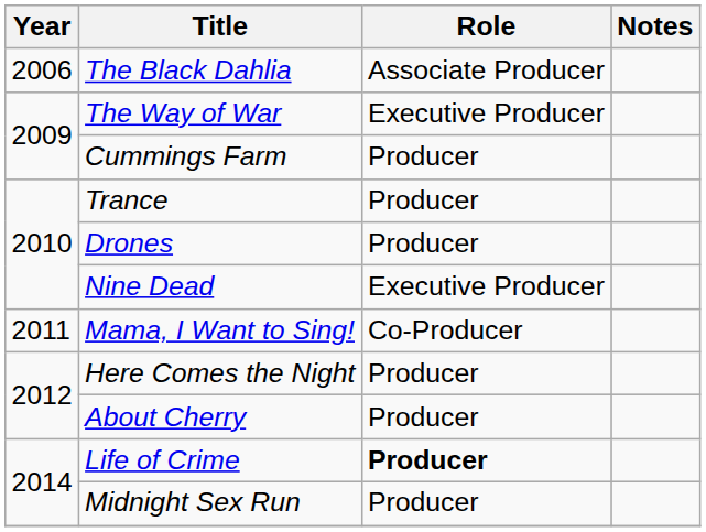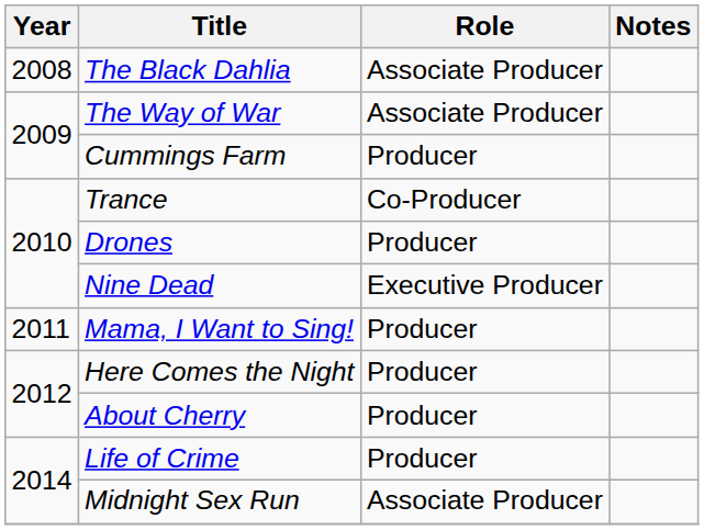 <table class="wikitable sortable">
 <tr>
 <th>Year</th>
 <th>Title</th>
 <th>Role</th>
 <th class="unsortable">Notes</th>
 </tr>
 <tr>
-<td>2006</td>
+<td>2008</td>
 <td><em><a href='#'>The Black Dahlia</a></em></td>
 <td>Associate Producer</td>
 <td></td>
 </tr>
 <tr>
 <td rowspan=2>2009</td>
 <td><em><a href='#'>The Way of War</a></em></td>
-<td>Executive Producer</td>
+<td>Associate Producer</td>
 <td></td>
 </tr>
 <tr>
 <td><em>Cummings Farm</em></td>
 <td>Producer</td>
 <td></td>
 </tr>
 <tr>
 <td rowspan=3>2010</td>
 <td><em>Trance</em></td>
-<td>Producer</td>
+<td>Co-Producer</td>
 <td></td>
 </tr>
 <tr>
 <td><em><a href='#'>Drones</a></em></td>
 <td>Producer</td>
 <td></td>
 </tr>
 <tr>
 <td><em><a href='#'>Nine Dead</a></em></td>
 <td>Executive Producer</td>
 <td></td>
 </tr>
 <tr>
 <td>2011</td>
 <td><em><a href='#'>Mama, I Want to Sing!</a></em></td>
-<td>Co-Producer</td>
+<td>Producer</td>
 <td></td>
 </tr>
 <tr>
 <td rowspan=2>2012</td>
 <td><em>Here Comes the Night</em></td>
 <td>Producer</td>
 <td></td>
 </tr>
 <tr>
 <td><em><a href='#'>About Cherry</a></em></td>
 <td>Producer</td>
 <td></td>
 </tr>
 <tr>
 <td rowspan=2>2014</td>
 <td><em><a href='#'>Life of Crime</a></em></td>
-<td><strong>Producer</strong></td>
+<td>Producer</td>
 <td></td>
 </tr>
 <tr>
 <td><em>Midnight Sex Run</em></td>
-<td>Producer</td>
+<td>Associate Producer</td>
 <td></td>
 </tr>
 <tr>
 </tr>
 </table>
